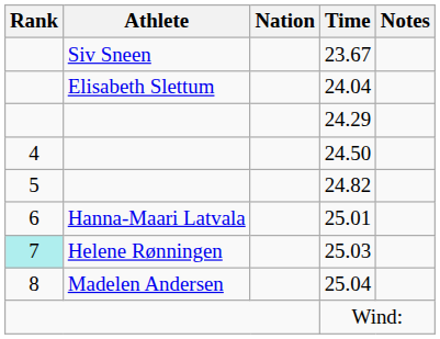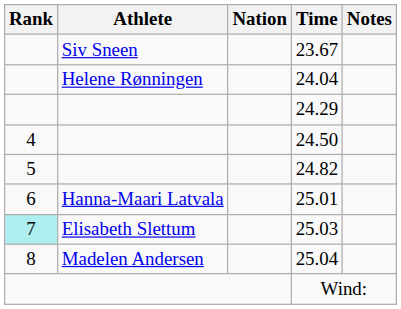 <table class="wikitable sortable" style="text-align:center;">
 <tr>
 <th scope="col" style="width: 10px;">Rank</th>
 <th scope="col">Athlete</th>
 <th scope="col">Nation</th>
 <th scope="col">Time</th>
 <th scope="col">Notes</th>
 </tr>
 <tr>
 <td></td>
 <td align=left><a href='#'>Siv Sneen</a></td>
 <td align=left></td>
 <td>23.67</td>
 <td></td>
 </tr>
 <tr>
 <td></td>
-<td align=left><a href='#'>Elisabeth Slettum</a></td>
+<td align=left><a href='#'>Helene Rønningen</a></td>
 <td align=left></td>
 <td>24.04</td>
 <td></td>
 </tr>
 <tr>
 <td></td>
 <td align=left></td>
 <td align=left></td>
 <td>24.29</td>
 <td></td>
 </tr>
 <tr>
 <td>4</td>
 <td align=left></td>
 <td align=left></td>
 <td>24.50</td>
 <td></td>
 </tr>
 <tr>
 <td>5</td>
 <td align=left></td>
 <td align=left></td>
 <td>24.82</td>
 <td></td>
 </tr>
 <tr>
 <td>6</td>
 <td align=left><a href='#'>Hanna-Maari Latvala</a></td>
 <td align=left></td>
 <td>25.01</td>
 <td></td>
 </tr>
 <tr>
 <td style="background: paleturquoise;">7</td>
-<td align=left><a href='#'>Helene Rønningen</a></td>
+<td align=left><a href='#'>Elisabeth Slettum</a></td>
 <td align=left></td>
 <td>25.03</td>
 <td></td>
 </tr>
 <tr>
 <td>8</td>
 <td align=left><a href='#'>Madelen Andersen</a></td>
 <td align=left></td>
 <td>25.04</td>
 <td></td>
 </tr>
 <tr class="sortbottom">
 <td colspan="3"></td>
 <td colspan="2">Wind: </td>
 </tr>
 </table>
